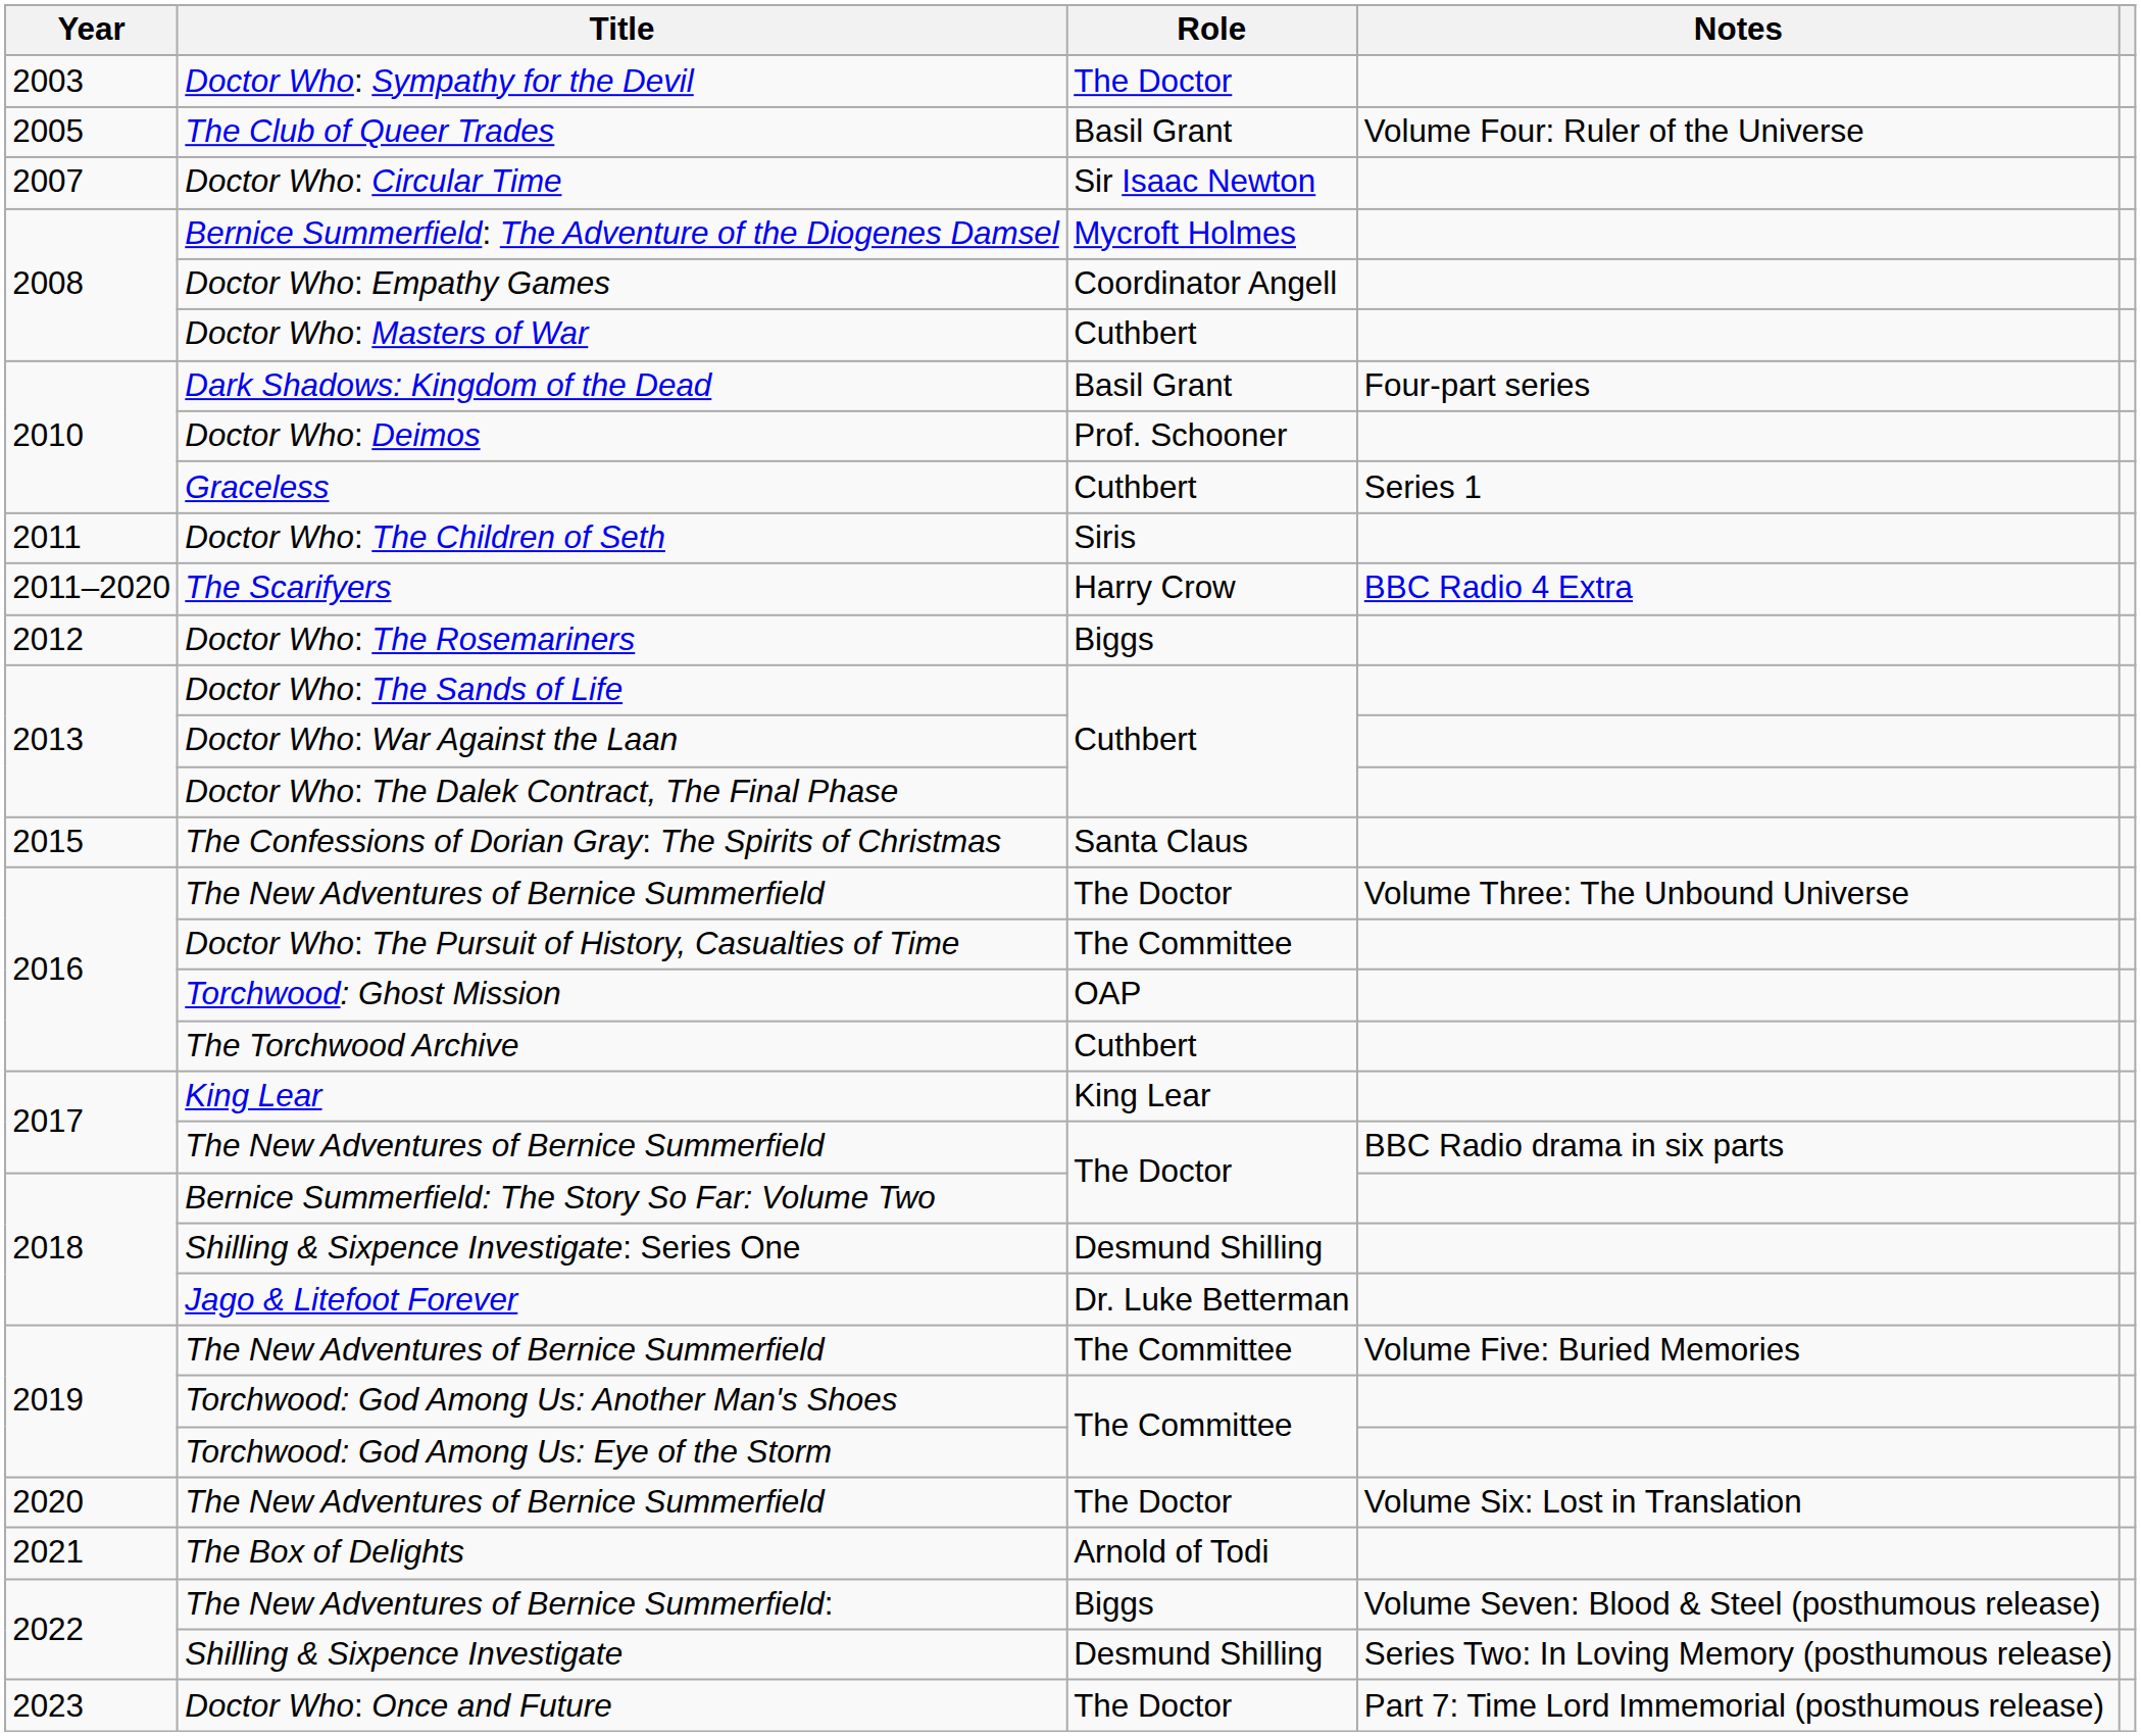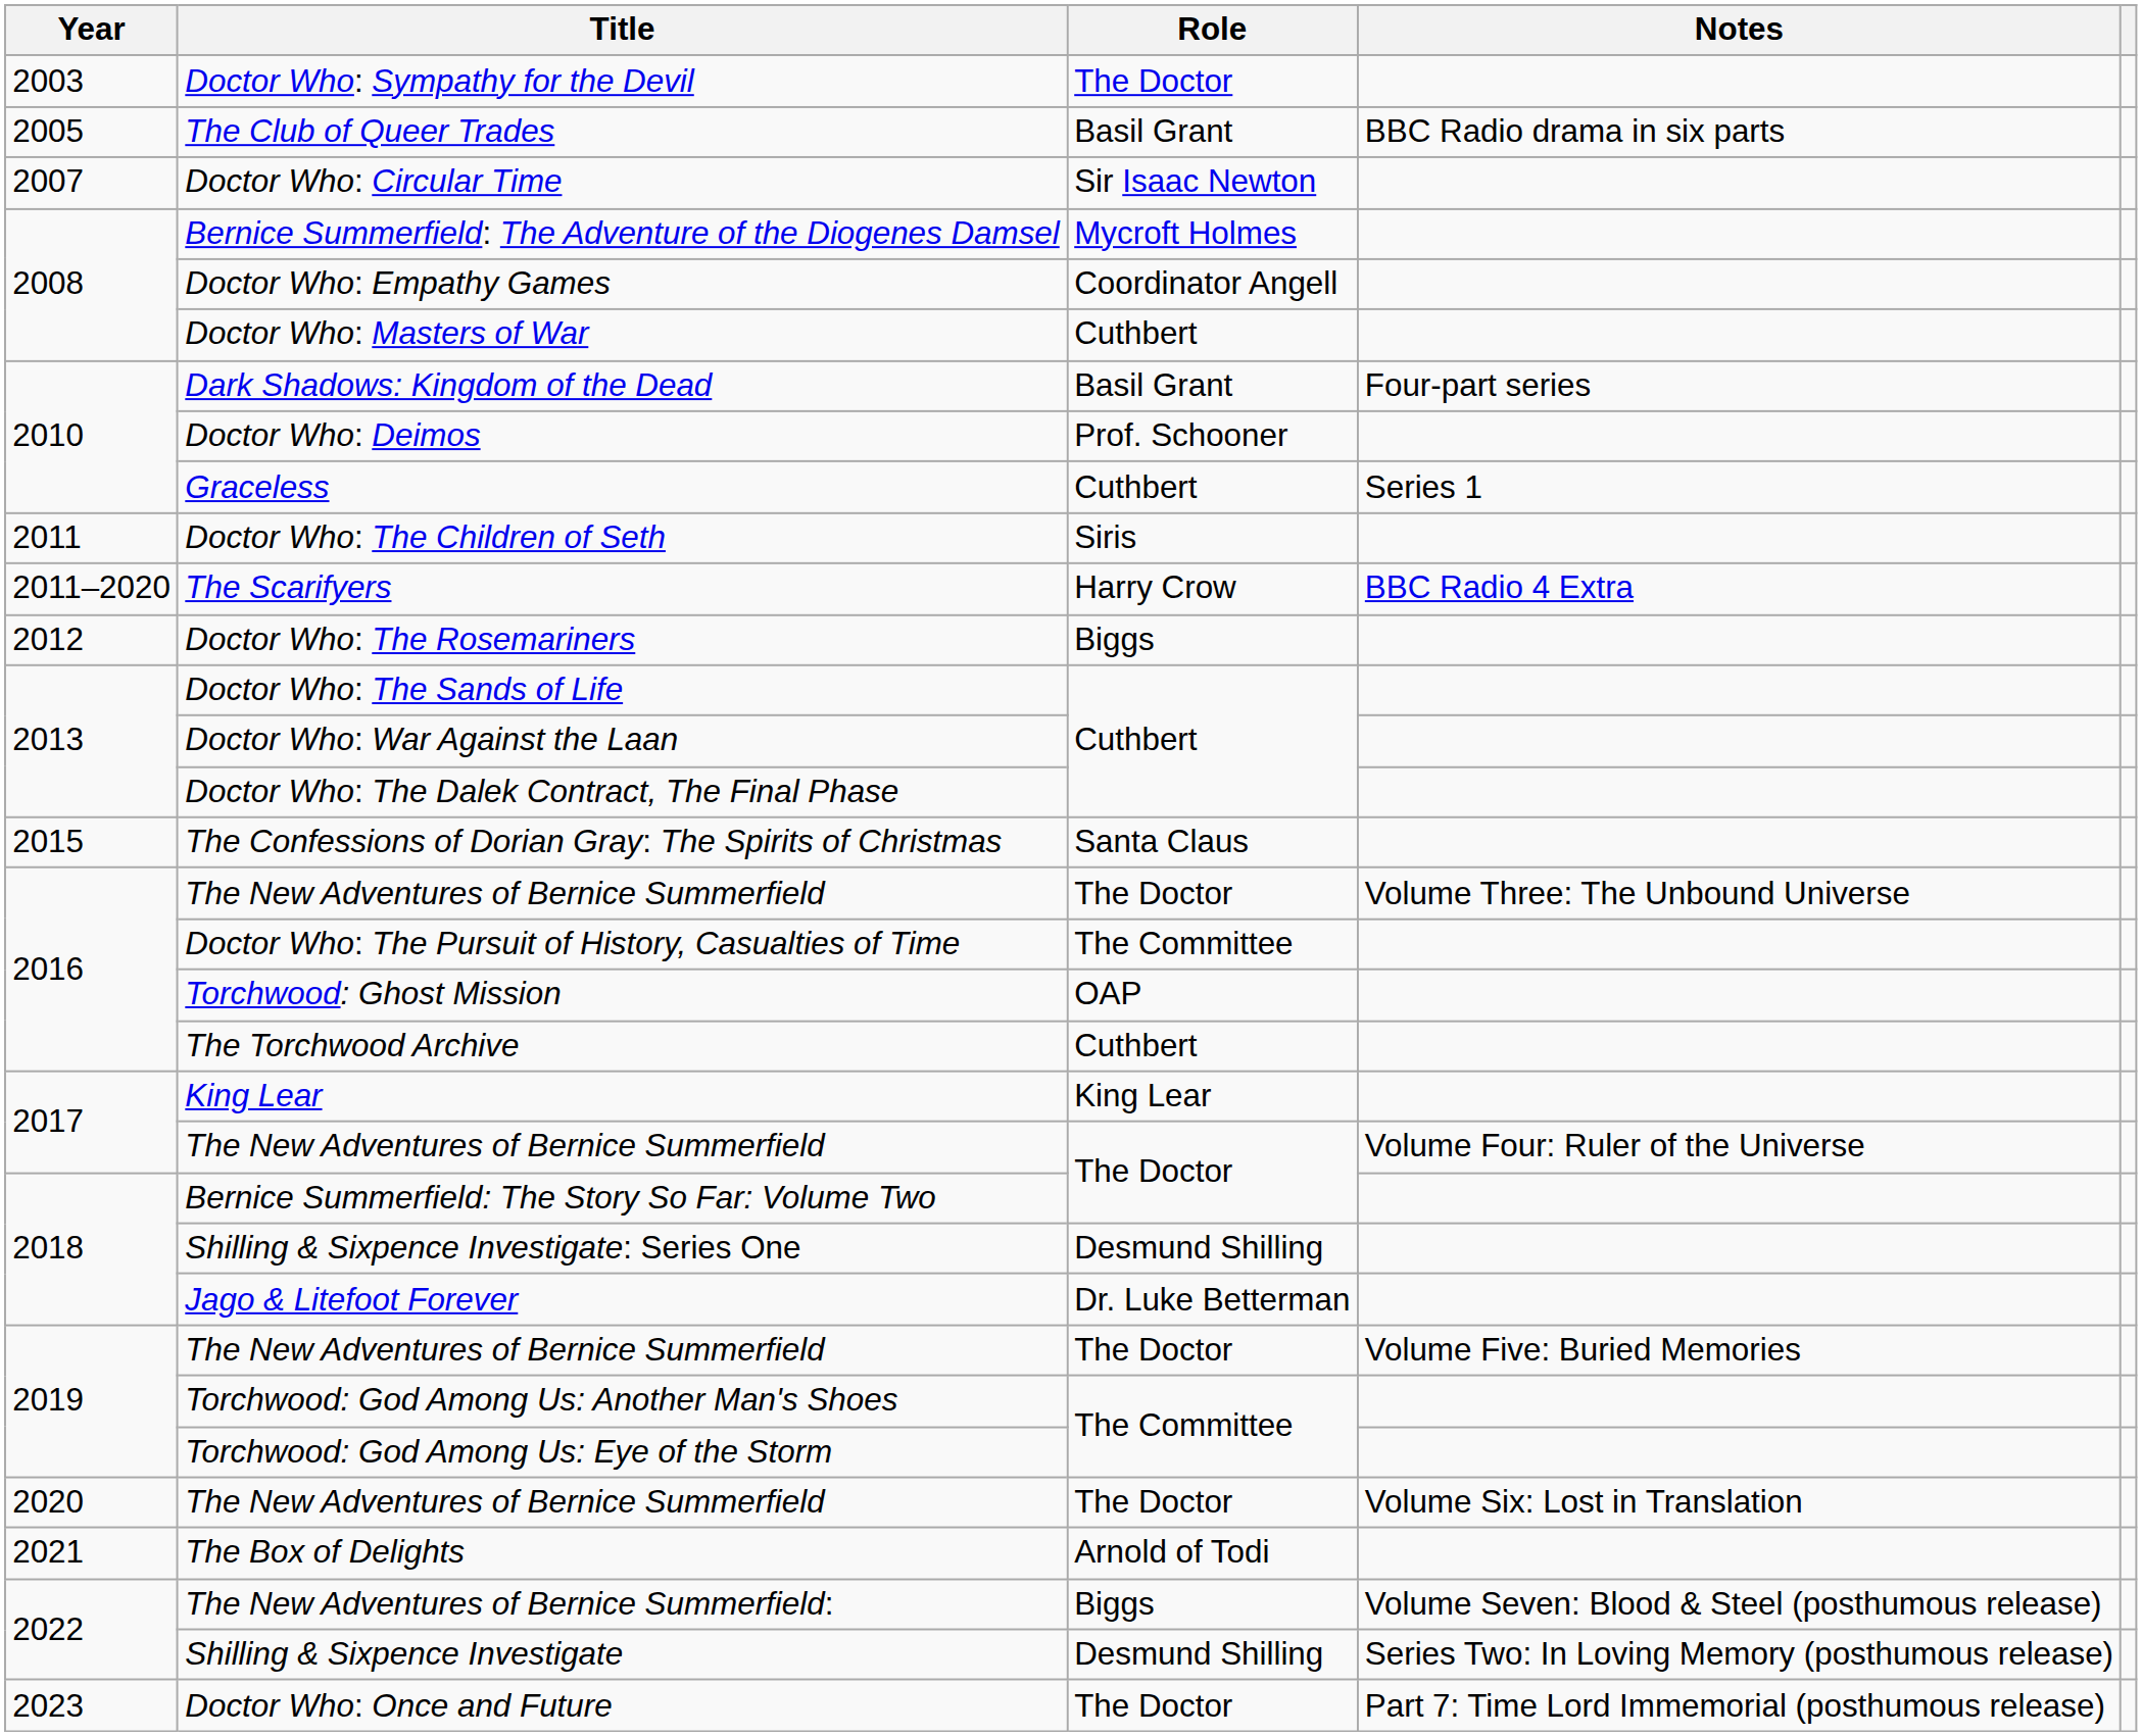 <table class="wikitable sortable">
 <tr>
 <th>Year</th>
 <th>Title</th>
 <th>Role</th>
 <th class="unsortable">Notes</th>
 <th></th>
 </tr>
 <tr>
 <td>2003</td>
 <td><em><a href='#'>Doctor Who</a></em>: <em><a href='#'>Sympathy for the Devil</a></em></td>
 <td><a href='#'>The Doctor</a></td>
 <td></td>
 <td></td>
 </tr>
 <tr>
 <td>2005</td>
 <td><em><a href='#'>The Club of Queer Trades</a></em></td>
 <td>Basil Grant</td>
-<td>Volume Four: Ruler of the Universe</td>
+<td>BBC Radio drama in six parts</td>
 <td></td>
 </tr>
 <tr>
 <td>2007</td>
 <td><em>Doctor Who</em>: <em><a href='#'>Circular Time</a></em></td>
 <td>Sir <a href='#'>Isaac Newton</a></td>
 <td></td>
 <td></td>
 </tr>
 <tr>
 <td rowspan=3>2008</td>
 <td><em><a href='#'>Bernice Summerfield</a></em>: <em><a href='#'>The Adventure of the Diogenes Damsel</a></em></td>
 <td><a href='#'>Mycroft Holmes</a></td>
 <td></td>
 <td></td>
 </tr>
 <tr>
 <td><em>Doctor Who</em>: <em>Empathy Games</em></td>
 <td>Coordinator Angell</td>
 <td></td>
 <td></td>
 </tr>
 <tr>
 <td><em>Doctor Who</em>: <em><a href='#'>Masters of War</a></em></td>
 <td>Cuthbert</td>
 <td></td>
 <td></td>
 </tr>
 <tr>
 <td rowspan=3>2010</td>
 <td><em><a href='#'>Dark Shadows: Kingdom of the Dead</a></em></td>
 <td>Basil Grant</td>
 <td>Four-part series</td>
 <td></td>
 </tr>
 <tr>
 <td><em>Doctor Who</em>: <a href='#'><em>Deimos</em></a></td>
 <td>Prof. Schooner</td>
 <td></td>
 <td></td>
 </tr>
 <tr>
 <td><em><a href='#'>Graceless</a></em></td>
 <td>Cuthbert</td>
 <td>Series 1</td>
 <td></td>
 </tr>
 <tr>
 <td>2011</td>
 <td><em>Doctor Who</em>: <em><a href='#'>The Children of Seth</a></em></td>
 <td>Siris</td>
 <td></td>
 <td></td>
 </tr>
 <tr>
 <td>2011–2020</td>
 <td><em><a href='#'>The Scarifyers</a></em></td>
 <td>Harry Crow</td>
 <td><a href='#'>BBC Radio 4 Extra</a></td>
 <td></td>
 </tr>
 <tr>
 <td>2012</td>
 <td><em>Doctor Who</em>: <em><a href='#'>The Rosemariners</a></em></td>
 <td>Biggs</td>
 <td></td>
 <td></td>
 </tr>
 <tr>
 <td rowspan="3">2013</td>
 <td><em>Doctor Who</em>: <em><a href='#'>The Sands of Life</a></em></td>
 <td rowspan="3">Cuthbert</td>
 <td></td>
 <td></td>
 </tr>
 <tr>
 <td><em>Doctor Who</em>: <em>War Against the Laan</em></td>
 <td></td>
 <td></td>
 </tr>
 <tr>
 <td><em>Doctor Who</em>: <em>The Dalek Contract, The Final Phase</em></td>
 <td></td>
 <td></td>
 </tr>
 <tr>
 <td>2015</td>
 <td><em>The Confessions of Dorian Gray</em>: <em>The Spirits of Christmas</em></td>
 <td>Santa Claus</td>
 <td></td>
 <td></td>
 </tr>
 <tr>
 <td rowspan="4">2016</td>
 <td><em>The New Adventures of Bernice Summerfield</em></td>
 <td>The Doctor</td>
 <td>Volume Three: The Unbound Universe</td>
 <td></td>
 </tr>
 <tr>
 <td><em>Doctor Who</em>: <em>The Pursuit of History, Casualties of Time</em></td>
 <td>The Committee</td>
 <td></td>
 <td></td>
 </tr>
 <tr>
 <td><em><a href='#'>Torchwood</a>: Ghost Mission</em></td>
 <td>OAP</td>
 <td></td>
 <td></td>
 </tr>
 <tr>
 <td><em>The Torchwood Archive</em></td>
 <td>Cuthbert</td>
 <td></td>
 <td></td>
 </tr>
 <tr>
 <td rowspan="2">2017</td>
 <td><em><a href='#'>King Lear</a></em></td>
 <td>King Lear</td>
 <td></td>
 <td></td>
 </tr>
 <tr>
 <td><em>The New Adventures of Bernice Summerfield</em></td>
 <td rowspan="2">The Doctor</td>
-<td>BBC Radio drama in six parts</td>
+<td>Volume Four: Ruler of the Universe</td>
 <td></td>
 </tr>
 <tr>
 <td rowspan="3">2018</td>
 <td><em>Bernice Summerfield: The Story So Far: Volume Two</em></td>
 <td></td>
 <td></td>
 </tr>
 <tr>
 <td><em>Shilling & Sixpence Investigate</em>: Series One</td>
 <td>Desmund Shilling</td>
 <td></td>
 <td></td>
 </tr>
 <tr>
 <td><em><a href='#'>Jago & Litefoot Forever</a></em></td>
 <td>Dr. Luke Betterman</td>
 <td></td>
 <td></td>
 </tr>
 <tr>
 <td rowspan="3">2019</td>
 <td><em>The New Adventures of Bernice Summerfield</em></td>
-<td>The Committee</td>
+<td>The Doctor</td>
 <td>Volume Five: Buried Memories</td>
 <td></td>
 </tr>
 <tr>
 <td><em>Torchwood: God Among Us: Another Man's Shoes</em></td>
 <td rowspan="2">The Committee</td>
 <td></td>
 <td></td>
 </tr>
 <tr>
 <td><em>Torchwood: God Among Us: Eye of the Storm</em></td>
 <td></td>
 <td></td>
 </tr>
 <tr>
 <td>2020</td>
 <td><em>The New Adventures of Bernice Summerfield</em></td>
 <td>The Doctor</td>
 <td>Volume Six: Lost in Translation</td>
 <td></td>
 </tr>
 <tr>
 <td>2021</td>
 <td><em>The Box of Delights</em></td>
 <td>Arnold of Todi</td>
 <td></td>
 <td></td>
 </tr>
 <tr>
 <td rowspan="2">2022</td>
 <td><em>The New Adventures of Bernice Summerfield</em>:</td>
 <td>Biggs</td>
 <td>Volume Seven: Blood & Steel (posthumous release)</td>
 <td></td>
 </tr>
 <tr>
 <td><em>Shilling & Sixpence Investigate</em></td>
 <td>Desmund Shilling</td>
 <td>Series Two: In Loving Memory (posthumous release)</td>
 <td></td>
 </tr>
 <tr>
 <td>2023</td>
 <td><em>Doctor Who</em>: <em>Once and Future</em></td>
 <td>The Doctor</td>
 <td>Part 7: Time Lord Immemorial (posthumous release)</td>
 <td></td>
 </tr>
 </table>
